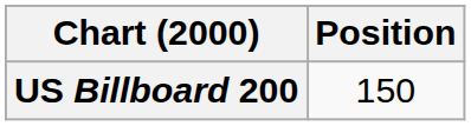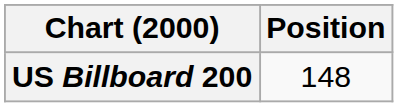 <table class="wikitable plainrowheaders">
 <tr>
 <th>Chart (2000)</th>
 <th>Position</th>
 </tr>
 <tr>
 <th scope="row">US <em>Billboard</em> 200</th>
-<td align="center">150</td>
+<td align="center">148</td>
 </tr>
 </table>
